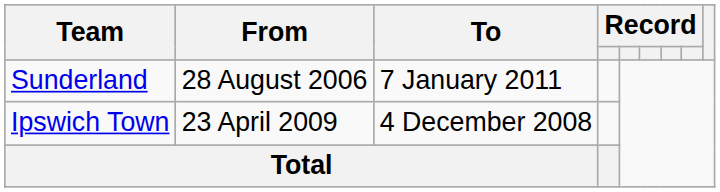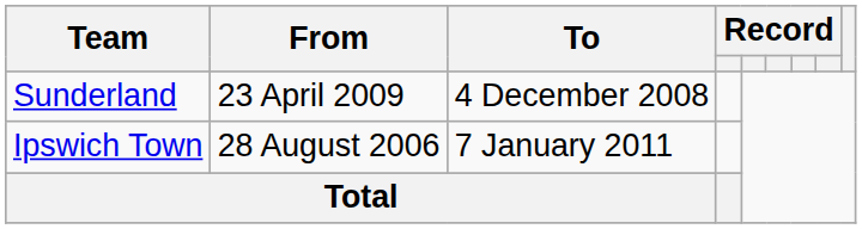 <table class=wikitable style=text-align:center>
 <tr>
 <th rowspan=2>Team</th>
 <th rowspan=2>From</th>
 <th rowspan=2>To</th>
 <th colspan=5>Record</th>
 <th rowspan=2></th>
 </tr>
 <tr>
 <th></th>
 <th></th>
 <th></th>
 <th></th>
 <th></th>
 </tr>
 <tr>
 <td align=left><a href='#'>Sunderland</a></td>
-<td align=left>28 August 2006</td>
-<td align=left>7 January 2011<br></td>
+<td align=left>23 April 2009</td>
+<td align=left>4 December 2008<br></td>
 <td></td>
 </tr>
 <tr>
 <td align=left><a href='#'>Ipswich Town</a></td>
-<td align=left>23 April 2009</td>
-<td align=left>4 December 2008<br></td>
+<td align=left>28 August 2006</td>
+<td align=left>7 January 2011<br></td>
 <td></td>
 </tr>
 <tr>
 <th colspan=3>Total<br></th>
 <th></th>
 </tr>
 </table>
